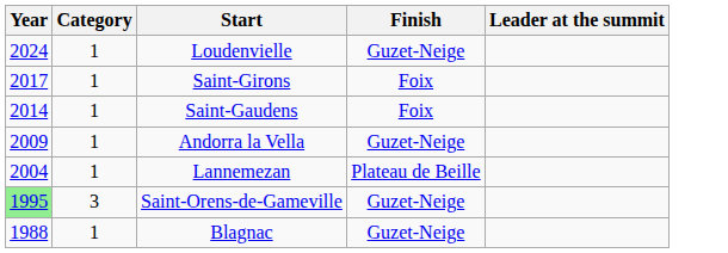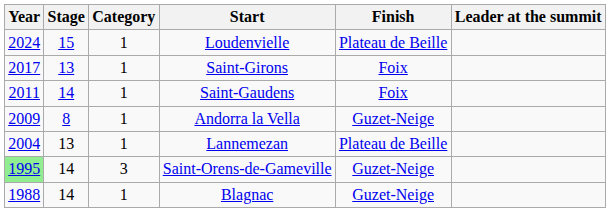 <table class="wikitable" style="text-align: center;">
 <tr>
 <th>Year</th>
+<th>Stage</th>
 <th>Category</th>
 <th>Start</th>
 <th>Finish</th>
 <th>Leader at the summit</th>
 </tr>
 <tr>
 <td><a href='#'>2024</a></td>
+<td><a href='#'>15</a></td>
 <td>1</td>
 <td><a href='#'>Loudenvielle</a></td>
-<td><a href='#'>Guzet-Neige</a></td>
+<td><a href='#'>Plateau de Beille</a></td>
 <td align=left></td>
 </tr>
 <tr>
 <td><a href='#'>2017</a></td>
+<td><a href='#'>13</a></td>
 <td>1</td>
 <td><a href='#'>Saint-Girons</a></td>
 <td><a href='#'>Foix</a></td>
 <td align=left></td>
 </tr>
 <tr>
-<td><a href='#'>2014</a></td>
+<td><a href='#'>2011</a></td>
+<td><a href='#'>14</a></td>
 <td>1</td>
 <td><a href='#'>Saint-Gaudens</a></td>
 <td><a href='#'>Foix</a></td>
 <td align=left></td>
 </tr>
 <tr>
 <td><a href='#'>2009</a></td>
+<td><a href='#'>8</a></td>
 <td>1</td>
 <td><a href='#'>Andorra la Vella</a></td>
 <td><a href='#'>Guzet-Neige</a></td>
 <td align=left></td>
 </tr>
 <tr>
 <td><a href='#'>2004</a></td>
+<td>13</td>
 <td>1</td>
 <td><a href='#'>Lannemezan</a></td>
 <td><a href='#'>Plateau de Beille</a></td>
 <td align=left></td>
 </tr>
 <tr>
 <td style="background: lightgreen;"><a href='#'>1995</a></td>
+<td>14</td>
 <td>3</td>
 <td><a href='#'>Saint-Orens-de-Gameville</a></td>
 <td><a href='#'>Guzet-Neige</a></td>
 <td align=left></td>
 </tr>
 <tr>
 <td><a href='#'>1988</a></td>
+<td>14</td>
 <td>1</td>
 <td><a href='#'>Blagnac</a></td>
 <td><a href='#'>Guzet-Neige</a></td>
 <td align=left></td>
 </tr>
 </table>
